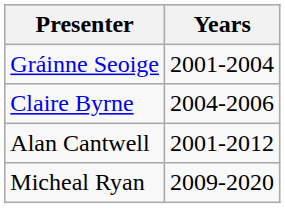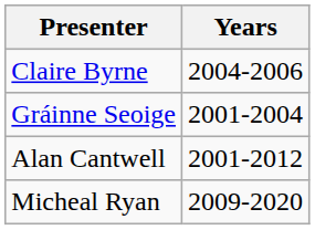 <table class="wikitable" style="font-size: 95%;">
 <tr>
 <th>Presenter</th>
 <th>Years</th>
 </tr>
 <tr>
+<td><a href='#'>Claire Byrne</a></td>
+<td>2004-2006</td>
+</tr>
+<tr>
 <td><a href='#'>Gráinne Seoige</a></td>
 <td>2001-2004</td>
-</tr>
-<tr>
-<td><a href='#'>Claire Byrne</a></td>
-<td>2004-2006</td>
 </tr>
 <tr>
 <td>Alan Cantwell</td>
 <td>2001-2012</td>
 </tr>
 <tr>
 <td>Micheal Ryan</td>
 <td>2009-2020</td>
 </tr>
 </table>
